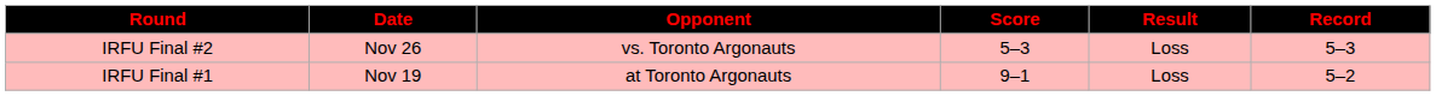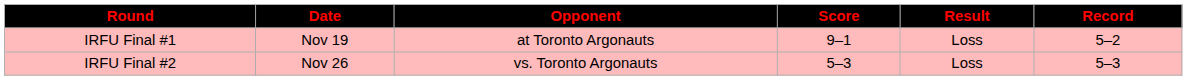 <table class="wikitable" width="80%">
 <tr align="center"  style="background:black;color:red;">
 <td><strong>Round</strong></td>
 <td><strong>Date</strong></td>
 <td><strong>Opponent</strong></td>
 <td><strong>Score</strong></td>
 <td><strong>Result</strong></td>
 <td><strong>Record</strong></td>
 </tr>
 <tr align="center" bgcolor="#ffbbbb">
+<td>IRFU Final #1</td>
+<td>Nov 19</td>
+<td>at Toronto Argonauts</td>
+<td>9–1</td>
+<td>Loss</td>
+<td>5–2</td>
+</tr>
+<tr align="center" bgcolor="#ffbbbb">
 <td>IRFU Final #2</td>
 <td>Nov 26</td>
 <td>vs. Toronto Argonauts</td>
 <td>5–3</td>
 <td>Loss</td>
 <td>5–3</td>
 </tr>
-<tr align="center" bgcolor="#ffbbbb">
-<td>IRFU Final #1</td>
-<td>Nov 19</td>
-<td>at Toronto Argonauts</td>
-<td>9–1</td>
-<td>Loss</td>
-<td>5–2</td>
-</tr>
 </table>
